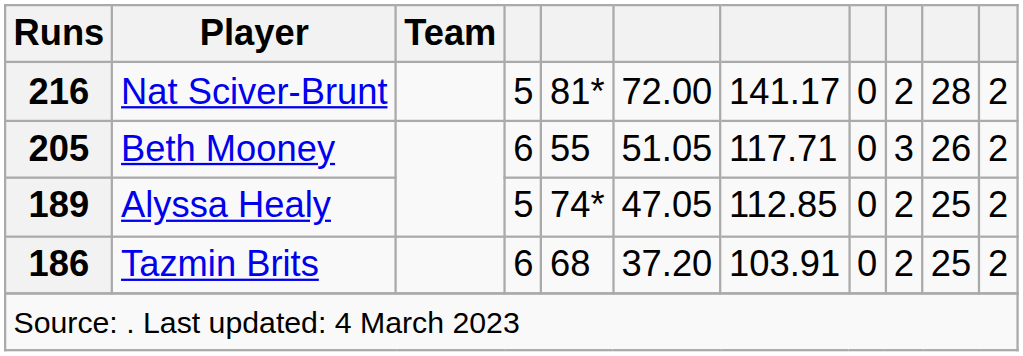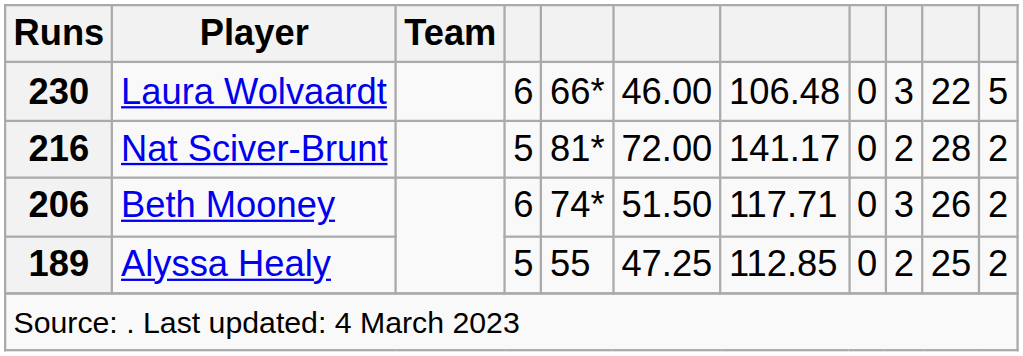 <table class="wikitable sortable">
 <tr>
 <th>Runs</th>
 <th class="unsortable">Player</th>
 <th>Team</th>
 <th></th>
 <th></th>
 <th></th>
 <th></th>
 <th></th>
 <th></th>
 <th></th>
 <th></th>
 </tr>
 <tr>
+<th>230</th>
+<td><a href='#'>Laura Wolvaardt</a></td>
+<td></td>
+<td>6</td>
+<td>66*</td>
+<td>46.00</td>
+<td>106.48</td>
+<td>0</td>
+<td>3</td>
+<td>22</td>
+<td>5</td>
+</tr>
+<tr>
 <th>216</th>
 <td><a href='#'>Nat Sciver-Brunt</a></td>
 <td></td>
 <td>5</td>
 <td>81*</td>
 <td>72.00</td>
 <td>141.17</td>
 <td>0</td>
 <td>2</td>
 <td>28</td>
 <td>2</td>
 </tr>
 <tr>
-<th>205</th>
+<th>206</th>
 <td><a href='#'>Beth Mooney</a></td>
 <td rowspan=2></td>
 <td>6</td>
-<td>55</td>
-<td>51.05</td>
+<td>74*</td>
+<td>51.50</td>
 <td>117.71</td>
 <td>0</td>
 <td>3</td>
 <td>26</td>
 <td>2</td>
 </tr>
 <tr>
 <th>189</th>
 <td><a href='#'>Alyssa Healy</a></td>
 <td>5</td>
-<td>74*</td>
-<td>47.05</td>
+<td>55</td>
+<td>47.25</td>
 <td>112.85</td>
-<td>0</td>
-<td>2</td>
-<td>25</td>
-<td>2</td>
-</tr>
-<tr>
-<th>186</th>
-<td><a href='#'>Tazmin Brits</a></td>
-<td></td>
-<td>6</td>
-<td>68</td>
-<td>37.20</td>
-<td>103.91</td>
 <td>0</td>
 <td>2</td>
 <td>25</td>
 <td>2</td>
 </tr>
 <tr>
 </tr>
 <tr class = "sortbottom">
 <td colspan="11"><small> Source: . Last updated: 4 March 2023</small></td>
 </tr>
 </table>
